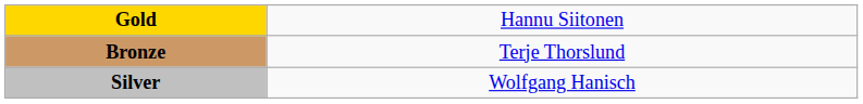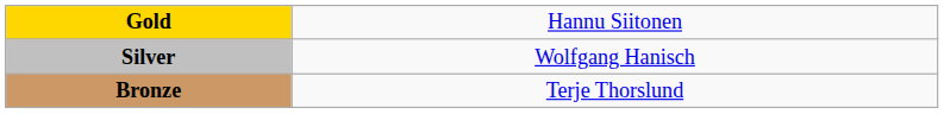 <table class="wikitable" style="text-align:center; " width="35%">
 <tr>
 <td bgcolor="gold"><strong>Gold</strong></td>
 <td><a href='#'>Hannu Siitonen</a><br>  <small><em></em></small></td>
 </tr>
 <tr>
+<td bgcolor="silver"><strong>Silver</strong></td>
+<td><a href='#'>Wolfgang Hanisch</a><br>  <small><em></em></small></td>
+</tr>
+<tr>
 <td bgcolor="CC9966"><strong>Bronze</strong></td>
 <td><a href='#'>Terje Thorslund</a><br>  <small><em></em></small></td>
 </tr>
-<tr>
-<td bgcolor="silver"><strong>Silver</strong></td>
-<td><a href='#'>Wolfgang Hanisch</a><br>  <small><em></em></small></td>
-</tr>
 </table>
